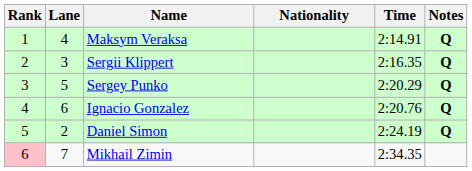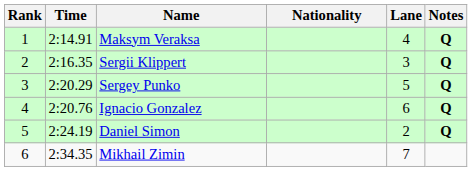 <table class="wikitable sortable" style="text-align:center">
 <tr>
 <th>Rank</th>
-<th>Lane</th>
+<th>Time</th>
 <th style="width:180px">Name</th>
 <th style="width:125px">Nationality</th>
-<th>Time</th>
+<th>Lane</th>
 <th>Notes</th>
 </tr>
 <tr style="background:#cfc;">
 <td>1</td>
-<td>4</td>
+<td>2:14.91</td>
 <td style="text-align:left;"><a href='#'>Maksym Veraksa</a></td>
 <td style="text-align:left;"></td>
-<td>2:14.91</td>
+<td>4</td>
 <td><strong>Q</strong></td>
 </tr>
 <tr style="background:#cfc;">
 <td>2</td>
-<td>3</td>
+<td>2:16.35</td>
 <td style="text-align:left;"><a href='#'>Sergii Klippert</a></td>
 <td style="text-align:left;"></td>
-<td>2:16.35</td>
+<td>3</td>
 <td><strong>Q</strong></td>
 </tr>
 <tr style="background:#cfc;">
 <td>3</td>
-<td>5</td>
+<td>2:20.29</td>
 <td style="text-align:left;"><a href='#'>Sergey Punko</a></td>
 <td style="text-align:left;"></td>
-<td>2:20.29</td>
+<td>5</td>
 <td><strong>Q</strong></td>
 </tr>
 <tr style="background:#cfc;">
 <td>4</td>
-<td>6</td>
+<td>2:20.76</td>
 <td style="text-align:left;"><a href='#'>Ignacio Gonzalez</a></td>
 <td style="text-align:left;"></td>
-<td>2:20.76</td>
+<td>6</td>
 <td><strong>Q</strong></td>
 </tr>
 <tr style="background:#cfc;">
 <td>5</td>
-<td>2</td>
+<td>2:24.19</td>
 <td style="text-align:left;"><a href='#'>Daniel Simon</a></td>
 <td style="text-align:left;"></td>
-<td>2:24.19</td>
+<td>2</td>
 <td><strong>Q</strong></td>
 </tr>
 <tr>
-<td style="background: pink;">6</td>
-<td>7</td>
+<td>6</td>
+<td>2:34.35</td>
 <td style="text-align:left;"><a href='#'>Mikhail Zimin</a></td>
 <td style="text-align:left;"></td>
-<td>2:34.35</td>
+<td>7</td>
 <td></td>
 </tr>
 </table>
